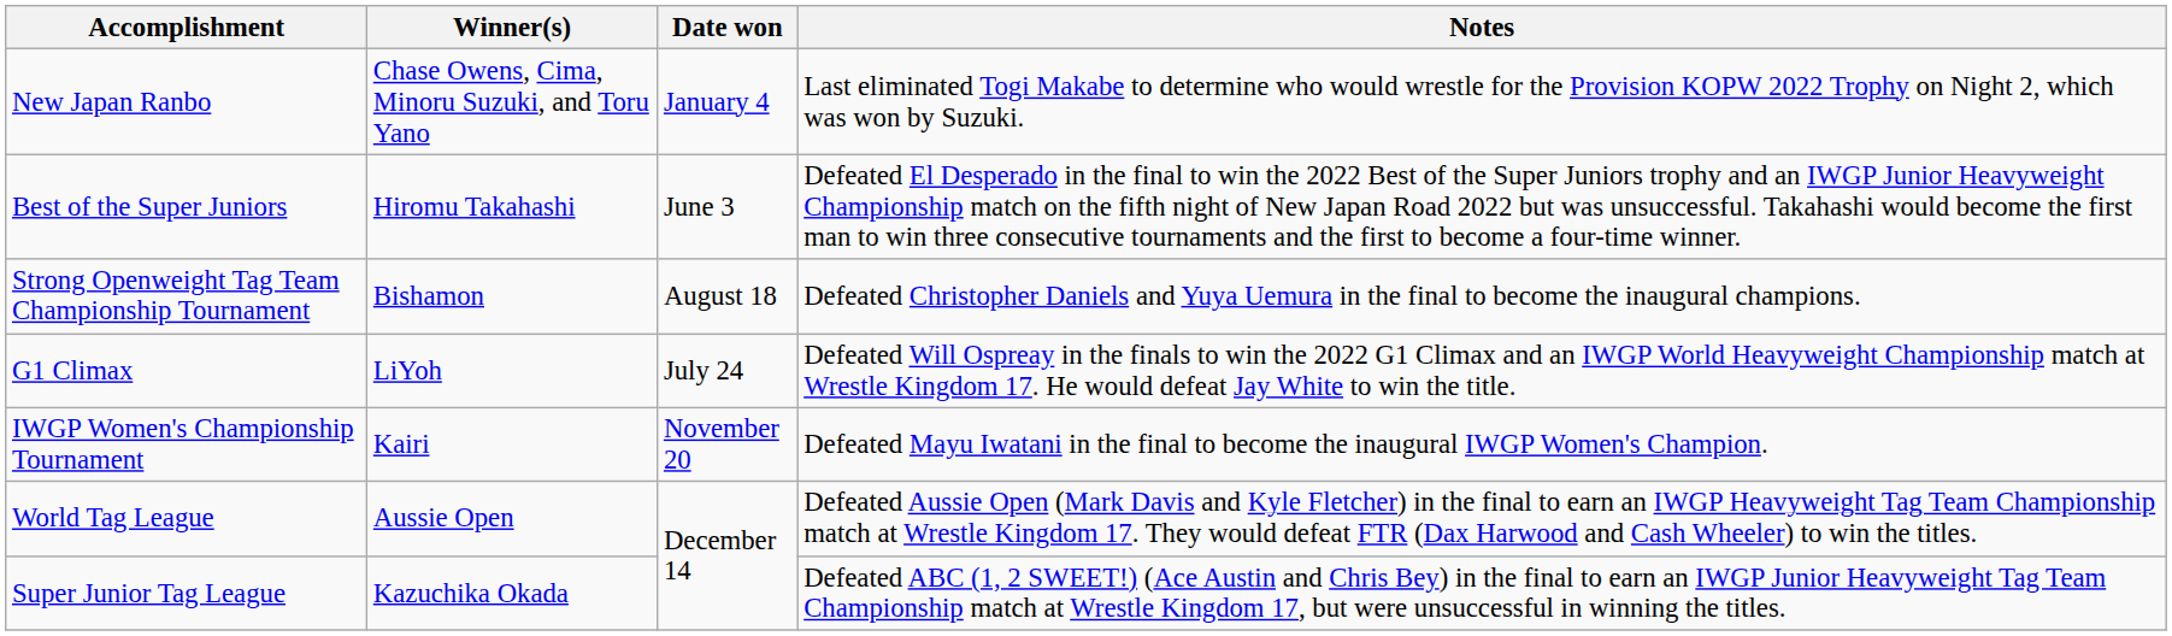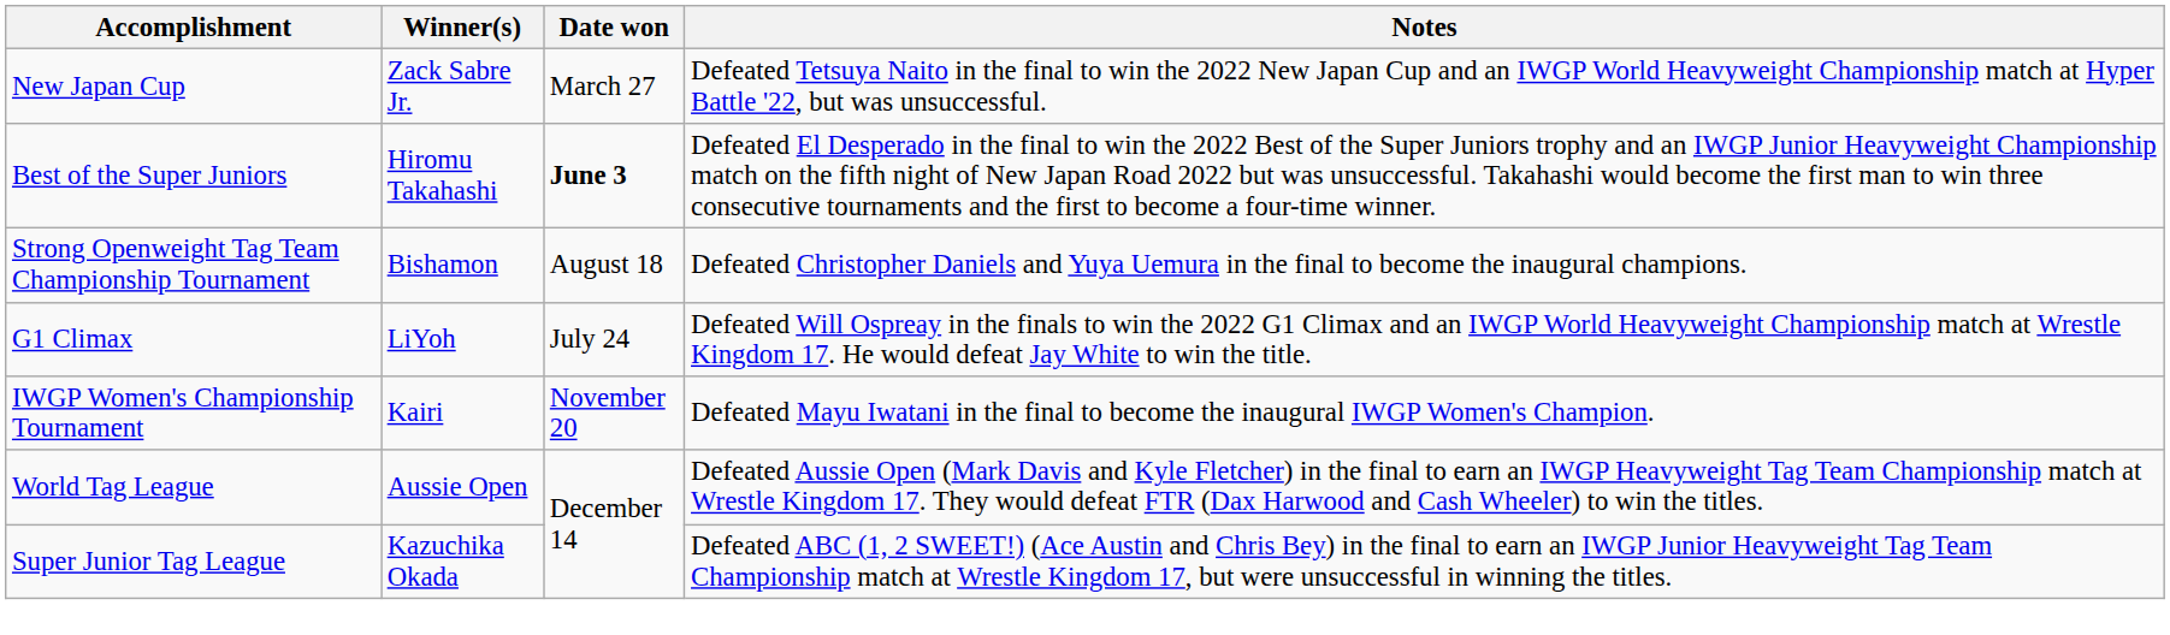 <table class="wikitable" style="width:100%;">
 <tr>
 <th>Accomplishment</th>
 <th>Winner(s)</th>
 <th>Date won</th>
 <th>Notes</th>
 </tr>
 <tr>
-<td><a href='#'>New Japan Ranbo</a></td>
-<td><a href='#'>Chase Owens</a>, <a href='#'>Cima</a>, <a href='#'>Minoru Suzuki</a>, and <a href='#'>Toru Yano</a></td>
-<td><a href='#'>January 4</a></td>
-<td>Last eliminated <a href='#'>Togi Makabe</a> to determine who would wrestle for the <a href='#'>Provision KOPW 2022 Trophy</a> on Night 2, which was won by Suzuki.</td>
+<td><a href='#'>New Japan Cup</a></td>
+<td><a href='#'>Zack Sabre Jr.</a></td>
+<td>March 27</td>
+<td>Defeated <a href='#'>Tetsuya Naito</a> in the final to win the 2022 New Japan Cup and an <a href='#'>IWGP World Heavyweight Championship</a> match at <a href='#'>Hyper Battle '22</a>, but was unsuccessful.</td>
 </tr>
 <tr>
 <td><a href='#'>Best of the Super Juniors</a></td>
 <td><a href='#'>Hiromu Takahashi</a></td>
-<td>June 3</td>
+<td><strong>June 3</strong></td>
 <td>Defeated <a href='#'>El Desperado</a> in the final to win the 2022 Best of the Super Juniors trophy and an <a href='#'>IWGP Junior Heavyweight Championship</a> match on the fifth night of New Japan Road 2022 but was unsuccessful. Takahashi would become the first man to win three consecutive tournaments and the first to become a four-time winner.</td>
 </tr>
 <tr>
 <td><a href='#'>Strong Openweight Tag Team Championship Tournament</a></td>
 <td><a href='#'>Bishamon</a><br></td>
 <td>August 18</td>
 <td>Defeated <a href='#'>Christopher Daniels</a> and <a href='#'>Yuya Uemura</a> in the final to become the inaugural champions.</td>
 </tr>
 <tr>
 <td><a href='#'>G1 Climax</a></td>
 <td><a href='#'>LiYoh</a><br></td>
 <td>July 24<br></td>
 <td>Defeated <a href='#'>Will Ospreay</a> in the finals to win the 2022 G1 Climax and an <a href='#'>IWGP World Heavyweight Championship</a> match at <a href='#'>Wrestle Kingdom 17</a>. He would defeat <a href='#'>Jay White</a> to win the title.</td>
 </tr>
 <tr>
 <td><a href='#'>IWGP Women's Championship Tournament</a></td>
 <td><a href='#'>Kairi</a></td>
 <td><a href='#'>November 20</a></td>
 <td>Defeated <a href='#'>Mayu Iwatani</a> in the final to become the inaugural <a href='#'>IWGP Women's Champion</a>.</td>
 </tr>
 <tr>
 <td><a href='#'>World Tag League</a></td>
 <td><a href='#'>Aussie Open</a><br></td>
 <td rowspan=2>December 14</td>
 <td>Defeated <a href='#'>Aussie Open</a> (<a href='#'>Mark Davis</a> and <a href='#'>Kyle Fletcher</a>) in the final to earn an <a href='#'>IWGP Heavyweight Tag Team Championship</a> match at <a href='#'>Wrestle Kingdom 17</a>. They would defeat <a href='#'>FTR</a> (<a href='#'>Dax Harwood</a> and <a href='#'>Cash Wheeler</a>) to win the titles.</td>
 </tr>
 <tr>
 <td><a href='#'>Super Junior Tag League</a></td>
 <td><a href='#'>Kazuchika Okada</a></td>
 <td>Defeated <a href='#'>ABC (1, 2 SWEET!)</a> (<a href='#'>Ace Austin</a> and <a href='#'>Chris Bey</a>) in the final to earn an <a href='#'>IWGP Junior Heavyweight Tag Team Championship</a> match at <a href='#'>Wrestle Kingdom 17</a>, but were unsuccessful in winning the titles.</td>
 </tr>
 </table>
